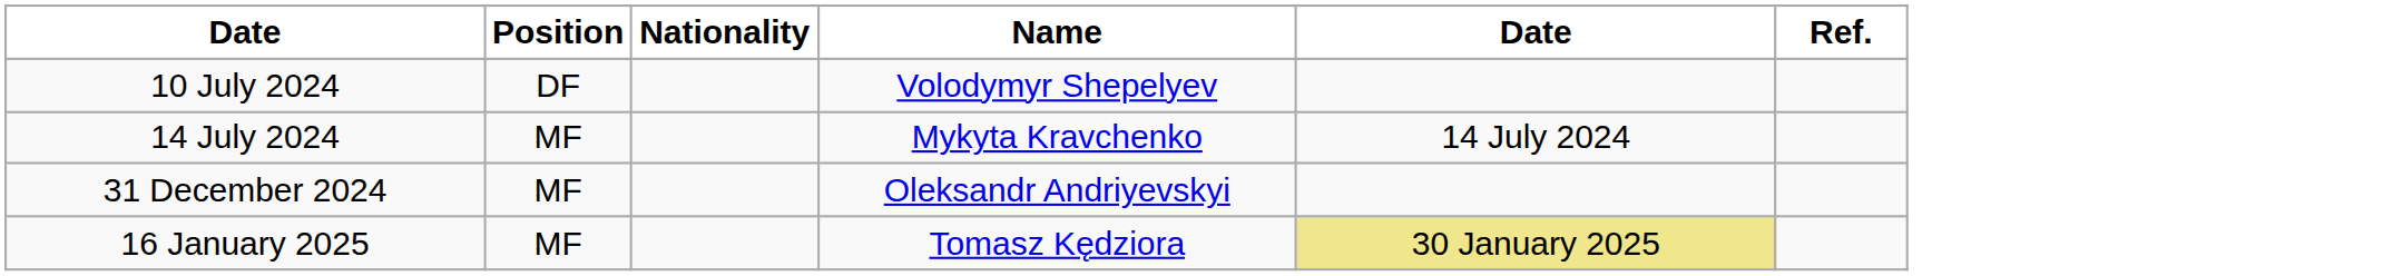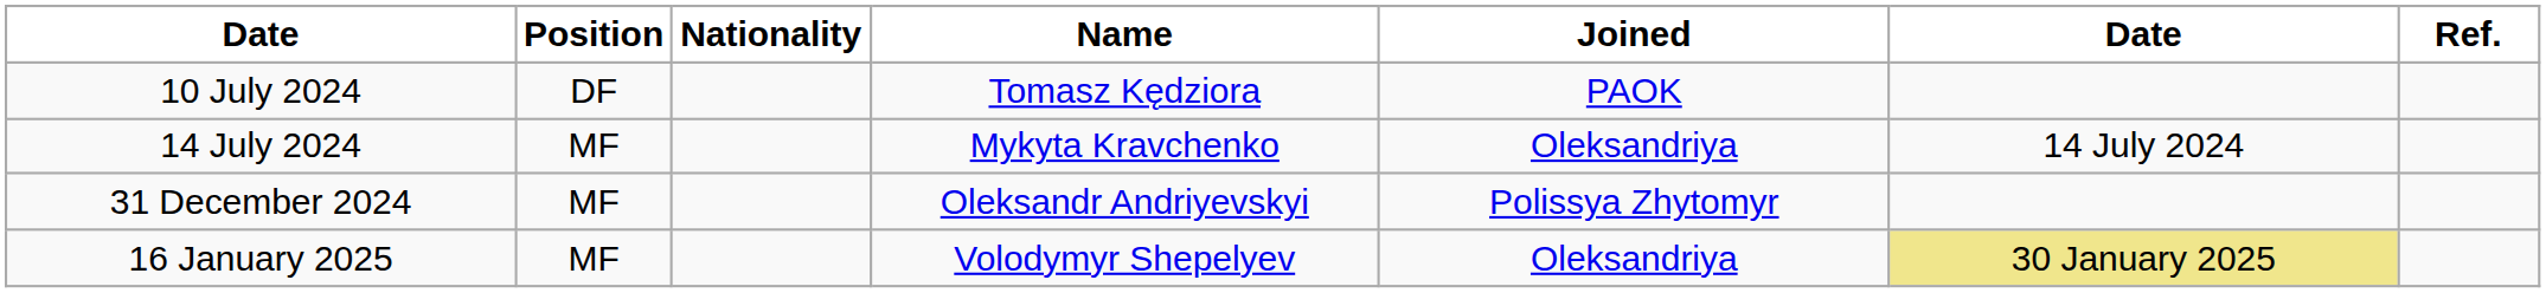 <table class="wikitable"  style="text-align:center; font-size:90%; ">
 <tr>
 <th style="background:#ffffff; color:black; width:200px;">Date</th>
 <th style="background:#ffffff; color:black; width:50px;">Position</th>
 <th style="background:#ffffff; color:black; width:50px;">Nationality</th>
 <th style="background:#ffffff; color:black; width:200px;">Name</th>
+<th style="background:#ffffff; color:black; width:200px;">Joined</th>
 <th style="background:#ffffff; color:black; width:200px;">Date</th>
 <th style="background:#ffffff; color:black; width:50px;">Ref.</th>
 </tr>
 <tr>
 <td>10 July 2024</td>
 <td>DF</td>
 <td></td>
-<td><a href='#'>Volodymyr Shepelyev</a></td>
+<td><a href='#'>Tomasz Kędziora</a></td>
+<td><a href='#'>PAOK</a></td>
 <td></td>
 <td></td>
 </tr>
 <tr>
 <td>14 July 2024</td>
 <td>MF</td>
 <td></td>
 <td><a href='#'>Mykyta Kravchenko</a></td>
+<td><a href='#'>Oleksandriya</a></td>
 <td>14 July 2024</td>
 <td></td>
 </tr>
 <tr>
 <td>31 December 2024</td>
 <td>MF</td>
 <td></td>
 <td><a href='#'>Oleksandr Andriyevskyi</a></td>
+<td><a href='#'>Polissya Zhytomyr</a></td>
 <td></td>
 <td></td>
 </tr>
 <tr>
 <td>16 January 2025</td>
 <td>MF</td>
 <td></td>
-<td><a href='#'>Tomasz Kędziora</a></td>
+<td><a href='#'>Volodymyr Shepelyev</a></td>
+<td><a href='#'>Oleksandriya</a></td>
 <td style="background: khaki;">30 January 2025</td>
 <td></td>
 </tr>
 </table>
